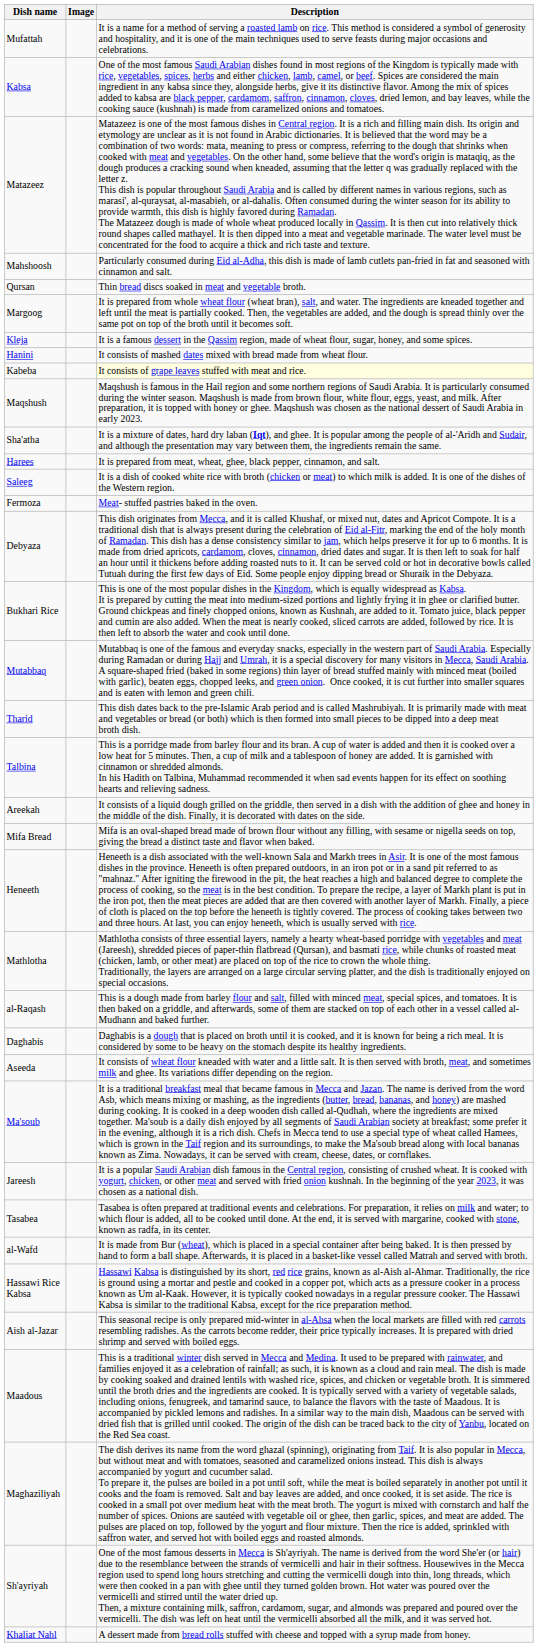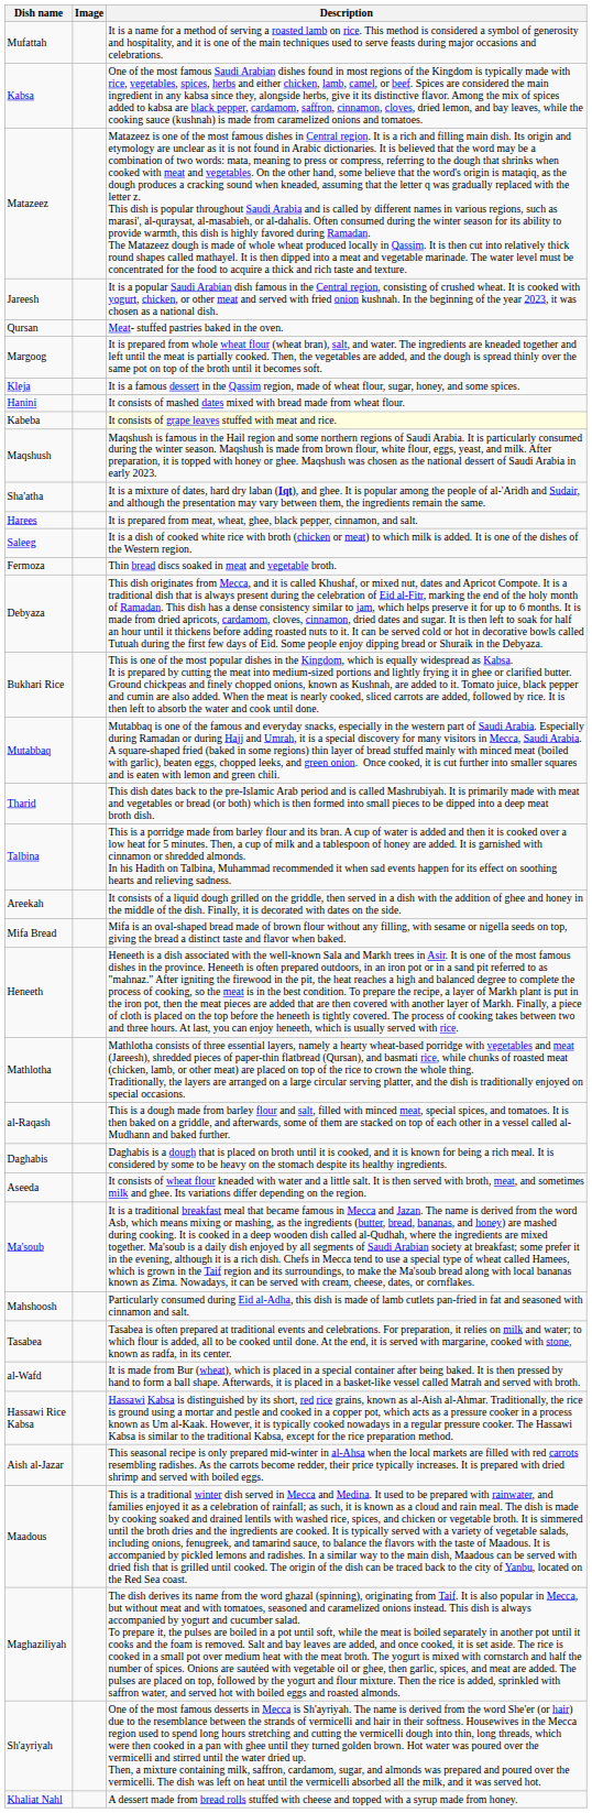 <table class="wikitable">
 <tr>
 <th>Dish name</th>
 <th>Image</th>
 <th>Description</th>
 </tr>
 <tr>
 <td>Mufattah</td>
 <td></td>
 <td>It is a name for a method of serving a <a href='#'>roasted lamb</a> on <a href='#'>rice</a>. This method is considered a symbol of generosity and hospitality, and it is one of the main techniques used to serve feasts during major occasions and celebrations.</td>
 </tr>
 <tr>
 <td><a href='#'>Kabsa</a></td>
 <td></td>
 <td>One of the most famous <a href='#'>Saudi Arabian</a> dishes found in most regions of the Kingdom is typically made with <a href='#'>rice</a>, <a href='#'>vegetables</a>, <a href='#'>spices</a>, <a href='#'>herbs</a> and either <a href='#'>chicken</a>, <a href='#'>lamb</a>, <a href='#'>camel</a>, or <a href='#'>beef</a>. Spices are considered the main ingredient in any kabsa since they, alongside herbs, give it its distinctive flavor. Among the mix of spices added to kabsa are <a href='#'>black pepper</a>, <a href='#'>cardamom</a>, <a href='#'>saffron</a>, <a href='#'>cinnamon</a>, <a href='#'>cloves</a>, dried lemon, and bay leaves, while the cooking sauce (kushnah) is made from caramelized onions and tomatoes.</td>
 </tr>
 <tr>
 <td>Matazeez</td>
 <td></td>
 <td>Matazeez is one of the most famous dishes in <a href='#'>Central region</a>. It is a rich and filling main dish. Its origin and etymology are unclear as it is not found in Arabic dictionaries. It is believed that the word may be a combination of two words: mata, meaning to press or compress, referring to the dough that shrinks when cooked with <a href='#'>meat</a> and <a href='#'>vegetables</a>. On the other hand, some believe that the word's origin is mataqiq, as the dough produces a cracking sound when kneaded, assuming that the letter q was gradually replaced with the letter z.<br>This dish is popular throughout <a href='#'>Saudi Arabia</a> and is called by different names in various regions, such as marasi', al-quraysat, al-masabieh, or al-dahalis. Often consumed during the winter season for its ability to provide warmth, this dish is highly favored during <a href='#'>Ramadan</a>.<br>The Matazeez dough is made of whole wheat produced locally in <a href='#'>Qassim</a>. It is then cut into relatively thick round shapes called mathayel. It is then dipped into a meat and vegetable marinade. The water level must be concentrated for the food to acquire a thick and rich taste and texture.</td>
 </tr>
 <tr>
-<td>Mahshoosh</td>
+<td>Jareesh</td>
 <td></td>
-<td>Particularly consumed during <a href='#'>Eid al-Adha</a>, this dish is made of lamb cutlets pan-fried in fat and seasoned with cinnamon and salt.</td>
+<td>It is a popular <a href='#'>Saudi Arabian</a> dish famous in the <a href='#'>Central region</a>, consisting of crushed wheat. It is cooked with <a href='#'>yogurt</a>, <a href='#'>chicken</a>, or other <a href='#'>meat</a> and served with fried <a href='#'>onion</a> kushnah. In the beginning of the year <a href='#'>2023</a>, it was chosen as a national dish.</td>
 </tr>
 <tr>
 <td>Qursan</td>
 <td></td>
-<td>Thin <a href='#'>bread</a> discs soaked in <a href='#'>meat</a> and <a href='#'>vegetable</a> broth.</td>
+<td><a href='#'>Meat</a>- stuffed pastries baked in the oven.</td>
 </tr>
 <tr>
 <td>Margoog</td>
 <td></td>
 <td>It is prepared from whole <a href='#'>wheat flour</a> (wheat bran), <a href='#'>salt</a>, and water. The ingredients are kneaded together and left until the meat is partially cooked. Then, the vegetables are added, and the dough is spread thinly over the same pot on top of the broth until it becomes soft.</td>
 </tr>
 <tr>
 <td><a href='#'>Kleja</a></td>
 <td></td>
 <td>It is a famous <a href='#'>dessert</a> in the <a href='#'>Qassim</a> region, made of wheat flour, sugar, honey, and some spices.</td>
 </tr>
 <tr>
 <td><a href='#'>Hanini</a></td>
 <td></td>
 <td>It consists of mashed <a href='#'>dates</a> mixed with bread made from wheat flour.</td>
 </tr>
 <tr>
 <td>Kabeba</td>
 <td></td>
 <td style="background: lightyellow;">It consists of <a href='#'>grape leaves</a> stuffed with meat and rice.</td>
 </tr>
 <tr>
 <td>Maqshush</td>
 <td></td>
 <td>Maqshush is famous in the Hail region and some northern regions of Saudi Arabia. It is particularly consumed during the winter season. Maqshush is made from brown flour, white flour, eggs, yeast, and milk. After preparation, it is topped with honey or ghee. Maqshush was chosen as the national dessert of Saudi Arabia in early 2023.</td>
 </tr>
 <tr>
 <td>Sha'atha</td>
 <td></td>
 <td>It is a mixture of dates, hard dry laban (<strong><a href='#'>Iqt</a></strong>), and ghee. It is popular among the people of al-'Aridh and <a href='#'>Sudair</a>, and although the presentation may vary between them, the ingredients remain the same.</td>
 </tr>
 <tr>
 <td><a href='#'>Harees</a></td>
 <td></td>
 <td>It is prepared from meat, wheat, ghee, black pepper, cinnamon, and salt.</td>
 </tr>
 <tr>
 <td><a href='#'>Saleeg</a></td>
 <td></td>
 <td>It is a dish of cooked white rice with broth (<a href='#'>chicken</a> or <a href='#'>meat</a>) to which milk is added. It is one of the dishes of the Western region.</td>
 </tr>
 <tr>
 <td>Fermoza</td>
 <td></td>
-<td><a href='#'>Meat</a>- stuffed pastries baked in the oven.</td>
+<td>Thin <a href='#'>bread</a> discs soaked in <a href='#'>meat</a> and <a href='#'>vegetable</a> broth.</td>
 </tr>
 <tr>
 <td>Debyaza</td>
 <td></td>
 <td>This dish originates from <a href='#'>Mecca</a>, and it is called Khushaf, or mixed nut, dates and Apricot Compote. It is a traditional dish that is always present during the celebration of <a href='#'>Eid al-Fitr</a>, marking the end of the holy month of <a href='#'>Ramadan</a>. This dish has a dense consistency similar to <a href='#'>jam</a>, which helps preserve it for up to 6 months. It is made from dried apricots, <a href='#'>cardamom</a>, cloves, <a href='#'>cinnamon</a>, dried dates and sugar. It is then left to soak for half an hour until it thickens before adding roasted nuts to it. It can be served cold or hot in decorative bowls called Tutuah during the first few days of Eid. Some people enjoy dipping bread or Shuraik in the Debyaza.</td>
 </tr>
 <tr>
 <td>Bukhari Rice</td>
 <td></td>
 <td>This is one of the most popular dishes in the <a href='#'>Kingdom</a>, which is equally widespread as <a href='#'>Kabsa</a>.<br>It is prepared by cutting the meat into medium-sized portions and lightly frying it in ghee or clarified butter. Ground chickpeas and finely chopped onions, known as Kushnah, are added to it. Tomato juice, black pepper and cumin are also added. When the meat is nearly cooked, sliced carrots are added, followed by rice. It is then left to absorb the water and cook until done.</td>
 </tr>
 <tr>
 <td><a href='#'>Mutabbaq</a></td>
 <td></td>
 <td>Mutabbaq is one of the famous and everyday snacks, especially in the western part of <a href='#'>Saudi Arabia</a>. Especially during Ramadan or during <a href='#'>Hajj</a> and <a href='#'>Umrah</a>, it is a special discovery for many visitors in <a href='#'>Mecca</a>, <a href='#'>Saudi Arabia</a>.<br>A square-shaped fried (baked in some regions) thin layer of bread stuffed mainly with minced meat (boiled with garlic), beaten eggs, chopped leeks, and <a href='#'>green onion</a>.  Once cooked, it is cut further into smaller squares and is eaten with lemon and green chili.</td>
 </tr>
 <tr>
 <td><a href='#'>Tharid</a></td>
 <td></td>
 <td>This dish dates back to the pre-Islamic Arab period and is called Mashrubiyah. It is primarily made with meat and vegetables or bread (or both) which is then formed into small pieces to be dipped into a deep meat broth dish.</td>
 </tr>
 <tr>
 <td><a href='#'>Talbina</a></td>
 <td></td>
 <td>This is a porridge made from barley flour and its bran. A cup of water is added and then it is cooked over a low heat for 5 minutes. Then, a cup of milk and a tablespoon of honey are added. It is garnished with cinnamon or shredded almonds.<br>In his Hadith on Talbina, Muhammad recommended it when sad events happen for its effect on soothing hearts and relieving sadness.</td>
 </tr>
 <tr>
 <td>Areekah</td>
 <td></td>
 <td>It consists of a liquid dough grilled on the griddle, then served in a dish with the addition of ghee and honey in the middle of the dish. Finally, it is decorated with dates on the side.</td>
 </tr>
 <tr>
 <td>Mifa Bread</td>
 <td></td>
 <td>Mifa is an oval-shaped bread made of brown flour without any filling, with sesame or nigella seeds on top, giving the bread a distinct taste and flavor when baked.</td>
 </tr>
 <tr>
 <td>Heneeth</td>
 <td></td>
 <td>Heneeth is a dish associated with the well-known Sala and Markh trees in <a href='#'>Asir</a>. It is one of the most famous dishes in the province. Heneeth is often prepared outdoors, in an iron pot or in a sand pit referred to as "mahnaz." After igniting the firewood in the pit, the heat reaches a high and balanced degree to complete the process of cooking, so the <a href='#'>meat</a> is in the best condition. To prepare the recipe, a layer of Markh plant is put in the iron pot, then the meat pieces are added that are then covered with another layer of Markh. Finally, a piece of cloth is placed on the top before the heneeth is tightly covered. The process of cooking takes between two and three hours. At last, you can enjoy heneeth, which is usually served with <a href='#'>rice</a>.</td>
 </tr>
 <tr>
 <td>Mathlotha</td>
 <td></td>
 <td>Mathlotha consists of three essential layers, namely a hearty wheat-based porridge with <a href='#'>vegetables</a> and <a href='#'>meat</a> (Jareesh), shredded pieces of paper-thin flatbread (Qursan), and basmati <a href='#'>rice</a>, while chunks of roasted meat (chicken, lamb, or other meat) are placed on top of the rice to crown the whole thing.<br>Traditionally, the layers are arranged on a large circular serving platter, and the dish is traditionally enjoyed on special occasions.</td>
 </tr>
 <tr>
 <td>al-Raqash</td>
 <td></td>
 <td>This is a dough made from barley <a href='#'>flour</a> and <a href='#'>salt</a>, filled with minced <a href='#'>meat</a>, special spices, and tomatoes. It is then baked on a griddle, and afterwards, some of them are stacked on top of each other in a vessel called al-Mudhann and baked further.</td>
 </tr>
 <tr>
 <td>Daghabis</td>
 <td></td>
 <td>Daghabis is a <a href='#'>dough</a> that is placed on broth until it is cooked, and it is known for being a rich meal. It is considered by some to be heavy on the stomach despite its healthy ingredients.</td>
 </tr>
 <tr>
 <td>Aseeda</td>
 <td></td>
 <td>It consists of <a href='#'>wheat flour</a> kneaded with water and a little salt. It is then served with broth, <a href='#'>meat</a>, and sometimes <a href='#'>milk</a> and ghee. Its variations differ depending on the region.</td>
 </tr>
 <tr>
 <td><a href='#'>Ma'soub</a></td>
 <td></td>
 <td>It is a traditional <a href='#'>breakfast</a> meal that became famous in <a href='#'>Mecca</a> and <a href='#'>Jazan</a>. The name is derived from the word Asb, which means mixing or mashing, as the ingredients (<a href='#'>butter</a>, <a href='#'>bread</a>, <a href='#'>bananas</a>, and <a href='#'>honey</a>) are mashed during cooking. It is cooked in a deep wooden dish called al-Qudhah, where the ingredients are mixed together. Ma'soub is a daily dish enjoyed by all segments of <a href='#'>Saudi Arabian</a> society at breakfast; some prefer it in the evening, although it is a rich dish. Chefs in Mecca tend to use a special type of wheat called Hamees, which is grown in the <a href='#'>Taif</a> region and its surroundings, to make the Ma'soub bread along with local bananas known as Zima. Nowadays, it can be served with cream, cheese, dates, or cornflakes.</td>
 </tr>
 <tr>
-<td>Jareesh</td>
+<td>Mahshoosh</td>
 <td></td>
-<td>It is a popular <a href='#'>Saudi Arabian</a> dish famous in the <a href='#'>Central region</a>, consisting of crushed wheat. It is cooked with <a href='#'>yogurt</a>, <a href='#'>chicken</a>, or other <a href='#'>meat</a> and served with fried <a href='#'>onion</a> kushnah. In the beginning of the year <a href='#'>2023</a>, it was chosen as a national dish.</td>
+<td>Particularly consumed during <a href='#'>Eid al-Adha</a>, this dish is made of lamb cutlets pan-fried in fat and seasoned with cinnamon and salt.</td>
 </tr>
 <tr>
 <td>Tasabea</td>
 <td></td>
 <td>Tasabea is often prepared at traditional events and celebrations. For preparation, it relies on <a href='#'>milk</a> and water; to which flour is added, all to be cooked until done. At the end, it is served with margarine, cooked with <a href='#'>stone</a>, known as radfa, in its center.</td>
 </tr>
 <tr>
 <td>al-Wafd</td>
 <td></td>
 <td>It is made from Bur (<a href='#'>wheat</a>), which is placed in a special container after being baked. It is then pressed by hand to form a ball shape. Afterwards, it is placed in a basket-like vessel called Matrah and served with broth.</td>
 </tr>
 <tr>
 <td>Hassawi Rice Kabsa</td>
 <td></td>
 <td><a href='#'>Hassawi</a> <a href='#'>Kabsa</a> is distinguished by its short, <a href='#'>red</a> <a href='#'>rice</a> grains, known as al-Aish al-Ahmar. Traditionally, the rice is ground using a mortar and pestle and cooked in a copper pot, which acts as a pressure cooker in a process known as Um al-Kaak. However, it is typically cooked nowadays in a regular pressure cooker. The Hassawi Kabsa is similar to the traditional Kabsa, except for the rice preparation method.</td>
 </tr>
 <tr>
 <td>Aish al-Jazar</td>
 <td></td>
 <td>This seasonal recipe is only prepared mid-winter in <a href='#'>al-Ahsa</a> when the local markets are filled with red <a href='#'>carrots</a> resembling radishes. As the carrots become redder, their price typically increases. It is prepared with dried shrimp and served with boiled eggs.</td>
 </tr>
 <tr>
 <td>Maadous</td>
 <td></td>
 <td>This is a traditional <a href='#'>winter</a> dish served in <a href='#'>Mecca</a> and <a href='#'>Medina</a>. It used to be prepared with <a href='#'>rainwater</a>, and families enjoyed it as a celebration of rainfall; as such, it is known as a cloud and rain meal. The dish is made by cooking soaked and drained lentils with washed rice, spices, and chicken or vegetable broth. It is simmered until the broth dries and the ingredients are cooked. It is typically served with a variety of vegetable salads, including onions, fenugreek, and tamarind sauce, to balance the flavors with the taste of Maadous. It is accompanied by pickled lemons and radishes. In a similar way to the main dish, Maadous can be served with dried fish that is grilled until cooked. The origin of the dish can be traced back to the city of <a href='#'>Yanbu</a>, located on the Red Sea coast.</td>
 </tr>
 <tr>
 <td>Maghaziliyah</td>
 <td></td>
 <td>The dish derives its name from the word ghazal (spinning), originating from <a href='#'>Taif</a>. It is also popular in <a href='#'>Mecca</a>, but without meat and with tomatoes, seasoned and caramelized onions instead. This dish is always accompanied by yogurt and cucumber salad.<br>To prepare it, the pulses are boiled in a pot until soft, while the meat is boiled separately in another pot until it cooks and the foam is removed. Salt and bay leaves are added, and once cooked, it is set aside. The rice is cooked in a small pot over medium heat with the meat broth. The yogurt is mixed with cornstarch and half the number of spices. Onions are sautéed with vegetable oil or ghee, then garlic, spices, and meat are added. The pulses are placed on top, followed by the yogurt and flour mixture. Then the rice is added, sprinkled with saffron water, and served hot with boiled eggs and roasted almonds.</td>
 </tr>
 <tr>
 <td>Sh'ayriyah</td>
 <td></td>
 <td>One of the most famous desserts in <a href='#'>Mecca</a> is Sh'ayriyah. The name is derived from the word She'er (or <a href='#'>hair</a>) due to the resemblance between the strands of vermicelli and hair in their softness. Housewives in the Mecca region used to spend long hours stretching and cutting the vermicelli dough into thin, long threads, which were then cooked in a pan with ghee until they turned golden brown. Hot water was poured over the vermicelli and stirred until the water dried up.<br>Then, a mixture containing milk, saffron, cardamom, sugar, and almonds was prepared and poured over the vermicelli. The dish was left on heat until the vermicelli absorbed all the milk, and it was served hot.</td>
 </tr>
 <tr>
 <td><a href='#'>Khaliat Nahl</a></td>
 <td></td>
 <td>A dessert made from <a href='#'>bread rolls</a> stuffed with cheese and topped with a syrup made from honey.</td>
 </tr>
 </table>
